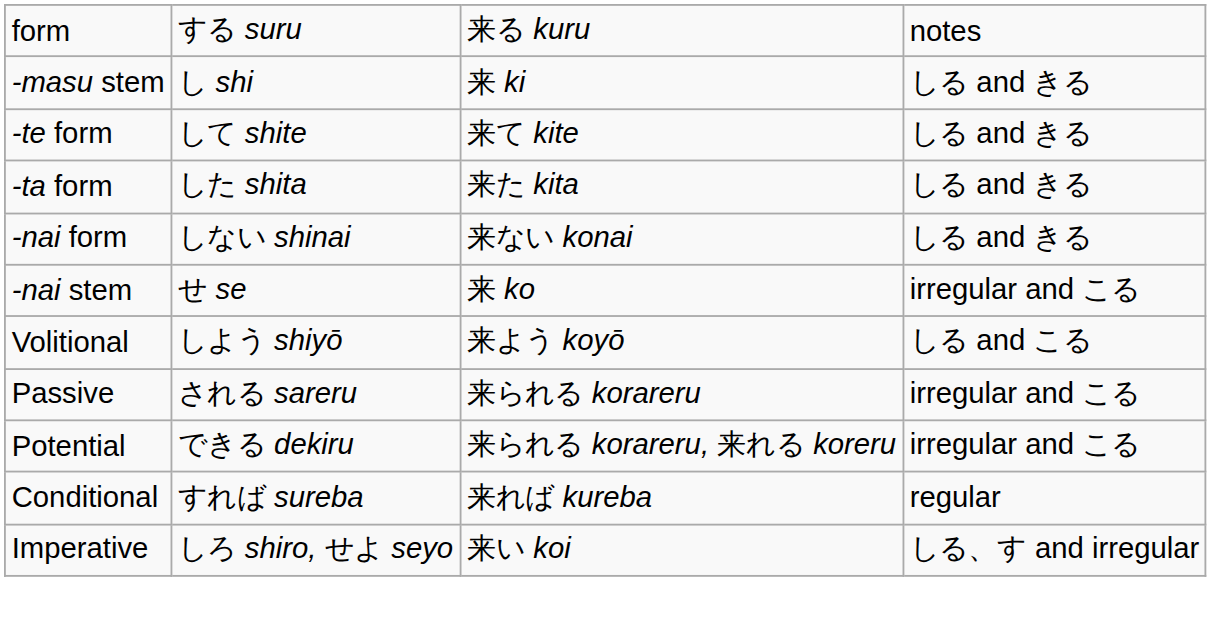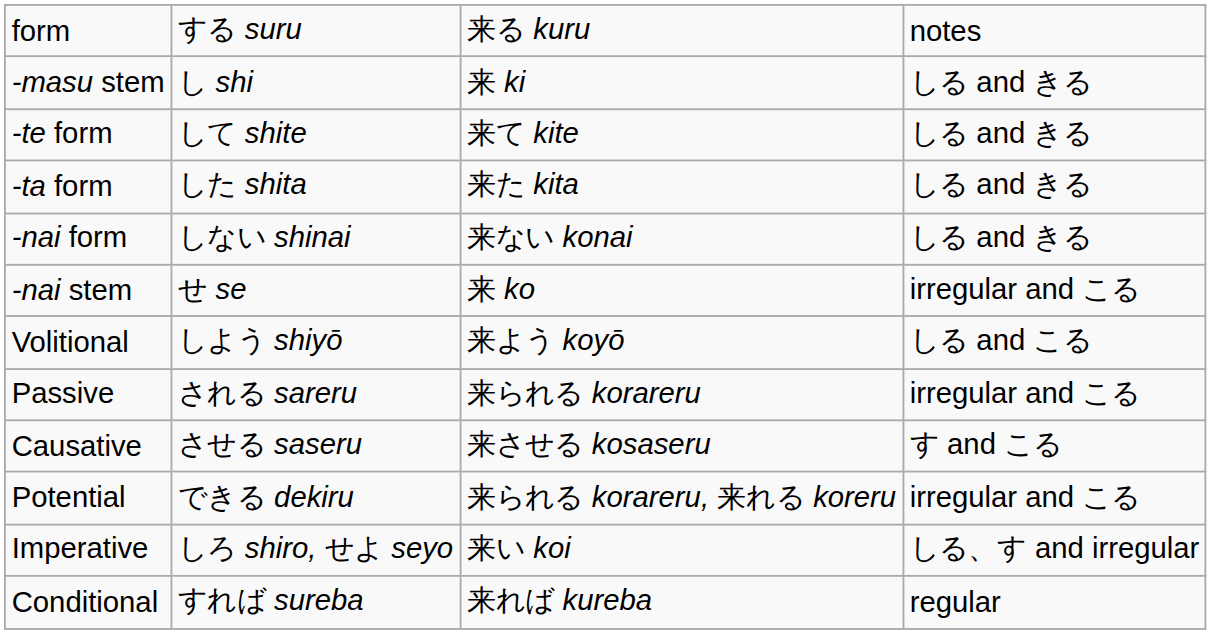 <table class="wikitable">
 <tr>
 <td>form</td>
 <td>する <em>suru</em></td>
 <td>来る <em>kuru</em></td>
 <td>notes</td>
 </tr>
 <tr>
 <td><em>-masu</em> stem</td>
 <td>し <em>shi</em></td>
 <td>来 <em>ki</em></td>
 <td>しる and きる</td>
 </tr>
 <tr>
 <td><em>-te</em> form</td>
 <td>して <em>shite</em></td>
 <td>来て <em>kite</em></td>
 <td>しる and きる</td>
 </tr>
 <tr>
 <td><em>-ta</em> form</td>
 <td>した <em>shita</em></td>
 <td>来た <em>kita</em></td>
 <td>しる and きる</td>
 </tr>
 <tr>
 <td><em>-nai</em> form</td>
 <td>しない <em>shinai</em></td>
 <td>来ない <em>konai</em></td>
 <td>しる and きる</td>
 </tr>
 <tr>
 <td><em>-nai</em> stem</td>
 <td>せ <em>se</em></td>
 <td>来 <em>ko</em></td>
 <td>irregular and こる</td>
 </tr>
 <tr>
 <td>Volitional</td>
 <td>しよう <em>shiyō</em></td>
 <td>来よう <em>koyō</em></td>
 <td>しる and こる</td>
 </tr>
 <tr>
 <td>Passive</td>
 <td>される <em>sareru</em></td>
 <td>来られる <em>korareru</em></td>
 <td>irregular and こる</td>
 </tr>
 <tr>
+<td>Causative</td>
+<td>させる <em>saseru</em></td>
+<td>来させる <em>kosaseru</em></td>
+<td>す and こる</td>
+</tr>
+<tr>
 <td>Potential</td>
 <td>できる <em>dekiru</em></td>
 <td>来られる <em>korareru,</em> 来れる <em>koreru</em></td>
 <td>irregular and こる</td>
+</tr>
+<tr>
+<td>Imperative</td>
+<td>しろ <em>shiro,</em> せよ <em>seyo</em></td>
+<td>来い <em>koi</em></td>
+<td>しる、す and irregular</td>
 </tr>
 <tr>
 <td>Conditional</td>
 <td>すれば <em>sureba</em></td>
 <td>来れば <em>kureba</em></td>
 <td>regular</td>
 </tr>
-<tr>
-<td>Imperative</td>
-<td>しろ <em>shiro,</em> せよ <em>seyo</em></td>
-<td>来い <em>koi</em></td>
-<td>しる、す and irregular</td>
-</tr>
 </table>
